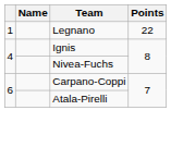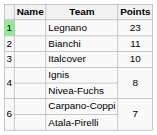 <table class="wikitable">
 <tr>
 <th></th>
 <th>Name</th>
 <th>Team</th>
 <th>Points</th>
 </tr>
 <tr>
-<td style="text-align:center">1</td>
+<td style="background: lightgreen; text-align:center">1</td>
 <td></td>
 <td>Legnano</td>
-<td style="text-align:center">22</td>
+<td style="text-align:center">23</td>
+</tr>
+<tr>
+<td style="text-align:center">2</td>
+<td></td>
+<td>Bianchi</td>
+<td style="text-align:center">11</td>
+</tr>
+<tr>
+<td style="text-align:center">3</td>
+<td></td>
+<td>Italcover</td>
+<td style="text-align:center">10</td>
 </tr>
 <tr>
 <td style="text-align:center" rowspan="2">4</td>
 <td></td>
 <td>Ignis</td>
 <td style="text-align:center" rowspan="2">8</td>
 </tr>
 <tr>
 <td></td>
 <td>Nivea-Fuchs</td>
 </tr>
 <tr>
 <td style="text-align:center" rowspan="2">6</td>
 <td></td>
 <td>Carpano-Coppi</td>
 <td style="text-align:center" rowspan="2">7</td>
 </tr>
 <tr>
 <td></td>
 <td>Atala-Pirelli</td>
 </tr>
 </table>
